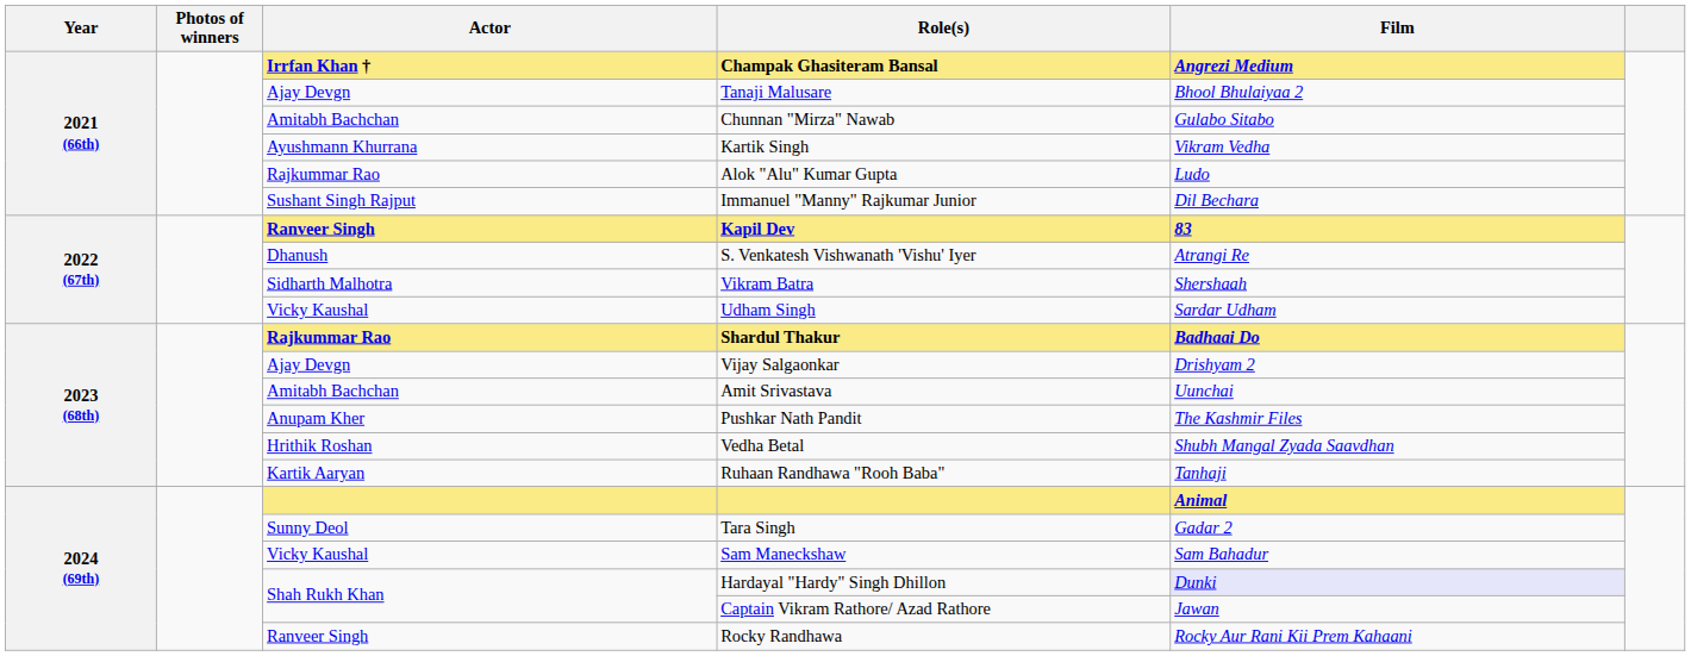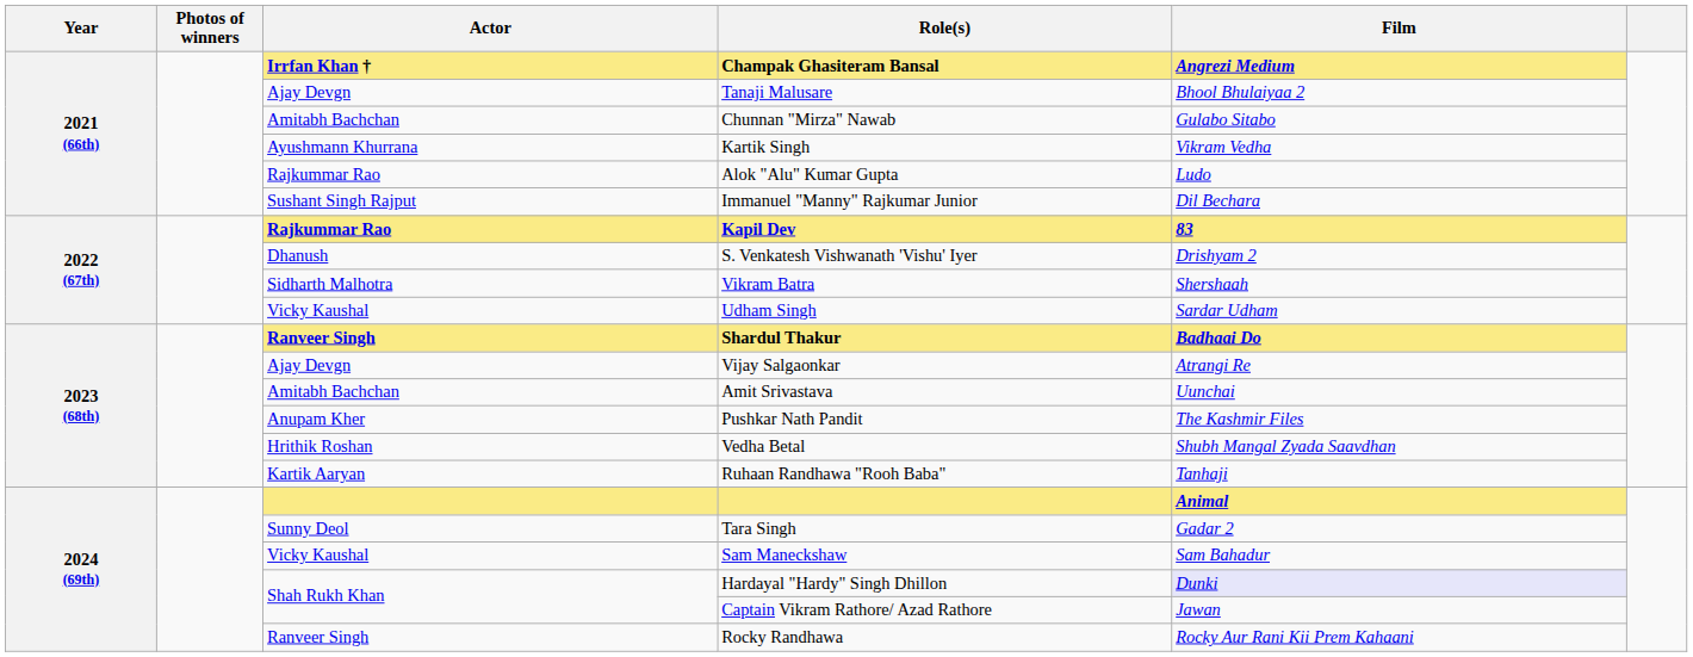 <table class="wikitable sortable" style="text-align:left;">
 <tr>
 <th scope="col" style="width:5%; text-align:center;">Year</th>
 <th scope="col" style="width:3%;text-align:center;">Photos of winners</th>
 <th scope="col" style="width:15%;text-align:center;">Actor</th>
 <th scope="col" style="width:15%;text-align:center;">Role(s)</th>
 <th scope="col" style="width:15%;text-align:center;">Film</th>
 <th scope="col" style="width:2%;" class="unsortable"></th>
 </tr>
 <tr>
 <th scope="row" rowspan=6 style="text-align:center">2021 <br><small><a href='#'>(66th)</a> </small></th>
 <td rowspan=6 style="text-align:center"></td>
 <td style="background:#FAEB86;"><strong><a href='#'>Irrfan Khan</a> † </strong></td>
 <td style="background:#FAEB86;"><strong>Champak Ghasiteram Bansal</strong></td>
 <td style="background:#FAEB86;"><strong><em><a href='#'>Angrezi Medium</a></em></strong></td>
 <td rowspan=6></td>
 </tr>
 <tr>
 <td><a href='#'>Ajay Devgn</a></td>
 <td><a href='#'>Tanaji Malusare</a></td>
 <td><em><a href='#'>Bhool Bhulaiyaa 2</a></em></td>
 </tr>
 <tr>
 <td><a href='#'>Amitabh Bachchan</a></td>
 <td>Chunnan "Mirza" Nawab</td>
 <td><em><a href='#'>Gulabo Sitabo</a></em></td>
 </tr>
 <tr>
 <td><a href='#'>Ayushmann Khurrana</a></td>
 <td>Kartik Singh</td>
 <td><em><a href='#'>Vikram Vedha</a></em></td>
 </tr>
 <tr>
 <td><a href='#'>Rajkummar Rao</a></td>
 <td>Alok "Alu" Kumar Gupta</td>
 <td><em><a href='#'>Ludo</a></em></td>
 </tr>
 <tr>
 <td><a href='#'>Sushant Singh Rajput</a> </td>
 <td>Immanuel "Manny" Rajkumar Junior</td>
 <td><em><a href='#'>Dil Bechara</a></em></td>
 </tr>
 <tr>
 <th scope="row" rowspan=4 style="text-align:center">2022 <br><small><a href='#'>(67th)</a> </small></th>
 <td rowspan=4 style="text-align:center"></td>
-<td style="background:#FAEB86;"><strong><a href='#'>Ranveer Singh</a></strong> </td>
+<td style="background:#FAEB86;"><strong><a href='#'>Rajkummar Rao</a></strong> </td>
 <td style="background:#FAEB86;"><strong><a href='#'>Kapil Dev</a></strong></td>
 <td style="background:#FAEB86;"><strong><em><a href='#'>83</a></em></strong></td>
 <td rowspan=4></td>
 </tr>
 <tr>
 <td><a href='#'>Dhanush</a></td>
 <td>S. Venkatesh Vishwanath 'Vishu' Iyer</td>
-<td><em><a href='#'>Atrangi Re</a></em></td>
+<td><em><a href='#'>Drishyam 2</a></em></td>
 </tr>
 <tr>
 <td><a href='#'>Sidharth Malhotra</a></td>
 <td><a href='#'>Vikram Batra</a></td>
 <td><em><a href='#'>Shershaah</a></em></td>
 </tr>
 <tr>
 <td><a href='#'>Vicky Kaushal</a></td>
 <td><a href='#'>Udham Singh</a></td>
 <td><em><a href='#'>Sardar Udham</a></em></td>
 </tr>
 <tr>
 <th scope="row" rowspan=6 style="text-align:center">2023 <br><small><a href='#'>(68th)</a> </small></th>
 <td rowspan=6 style="text-align:center"></td>
-<td style="background:#FAEB86;"><strong><a href='#'>Rajkummar Rao</a></strong> </td>
+<td style="background:#FAEB86;"><strong><a href='#'>Ranveer Singh</a></strong> </td>
 <td style="background:#FAEB86;"><strong>Shardul Thakur</strong></td>
 <td style="background:#FAEB86;"><strong><em><a href='#'>Badhaai Do</a></em></strong></td>
 <td rowspan=6></td>
 </tr>
 <tr>
 <td><a href='#'>Ajay Devgn</a></td>
 <td>Vijay Salgaonkar</td>
-<td><em><a href='#'>Drishyam 2</a></em></td>
+<td><em><a href='#'>Atrangi Re</a></em></td>
 </tr>
 <tr>
 <td><a href='#'>Amitabh Bachchan</a></td>
 <td>Amit Srivastava</td>
 <td><em><a href='#'>Uunchai</a></em></td>
 </tr>
 <tr>
 <td><a href='#'>Anupam Kher</a></td>
 <td>Pushkar Nath Pandit</td>
 <td><em><a href='#'>The Kashmir Files</a></em></td>
 </tr>
 <tr>
 <td><a href='#'>Hrithik Roshan</a></td>
 <td>Vedha Betal</td>
 <td><em><a href='#'>Shubh Mangal Zyada Saavdhan</a></em></td>
 </tr>
 <tr>
 <td><a href='#'>Kartik Aaryan</a></td>
 <td>Ruhaan Randhawa "Rooh Baba"</td>
 <td><em><a href='#'>Tanhaji</a></em></td>
 </tr>
 <tr>
 <th scope="row" rowspan=7 style="text-align:center">2024 <br><small><a href='#'>(69th)</a> </small></th>
 <td rowspan=6 style="text-align:center"></td>
 <td style="background:#FAEB86;"><strong></strong> </td>
 <td style="background:#FAEB86;"><strong></strong></td>
 <td style="background:#FAEB86;"><strong><em><a href='#'>Animal</a></em></strong></td>
 <td rowspan="6"></td>
 </tr>
 <tr>
 <td><a href='#'>Sunny Deol</a></td>
 <td>Tara Singh</td>
 <td><em><a href='#'>Gadar 2</a></em></td>
 </tr>
 <tr>
 <td><a href='#'>Vicky Kaushal</a></td>
 <td><a href='#'>Sam Maneckshaw</a></td>
 <td><em><a href='#'>Sam Bahadur</a></em></td>
 </tr>
 <tr>
 <td rowspan="2"><a href='#'>Shah Rukh Khan</a></td>
 <td>Hardayal "Hardy" Singh Dhillon</td>
 <td style="background: lavender;"><em><a href='#'>Dunki</a></em></td>
 </tr>
 <tr>
 <td><a href='#'>Captain</a> Vikram Rathore/ Azad Rathore</td>
 <td><a href='#'><em>Jawan</em></a></td>
 </tr>
 <tr>
 <td><a href='#'>Ranveer Singh</a></td>
 <td>Rocky Randhawa</td>
 <td><em><a href='#'>Rocky Aur Rani Kii Prem Kahaani</a></em></td>
 </tr>
 </table>
